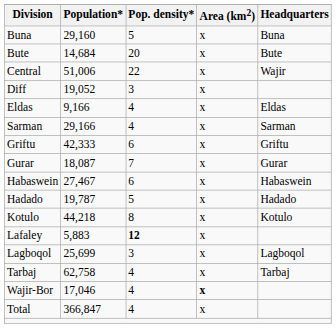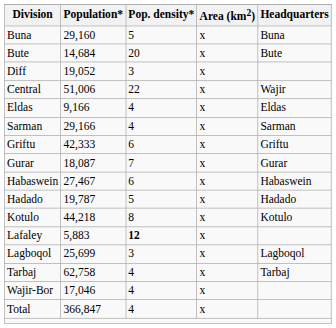 <table class="wikitable">
 <tr>
 </tr>
 <tr>
 <th>Division</th>
 <th>Population*</th>
 <th>Pop. density*</th>
 <th>Area (km<sup>2</sup>)</th>
 <th>Headquarters</th>
 </tr>
 <tr>
 <td>Buna</td>
 <td>29,160</td>
 <td>5</td>
 <td>x</td>
 <td>Buna</td>
 </tr>
 <tr>
 <td>Bute</td>
 <td>14,684</td>
 <td>20</td>
 <td>x</td>
 <td>Bute</td>
 </tr>
 <tr>
+<td>Diff</td>
+<td>19,052</td>
+<td>3</td>
+<td>x</td>
+<td></td>
+</tr>
+<tr>
 <td>Central</td>
 <td>51,006</td>
 <td>22</td>
 <td>x</td>
 <td>Wajir</td>
-</tr>
-<tr>
-<td>Diff</td>
-<td>19,052</td>
-<td>3</td>
-<td>x</td>
-<td></td>
 </tr>
 <tr>
 <td>Eldas</td>
 <td>9,166</td>
 <td>4</td>
 <td>x</td>
 <td>Eldas</td>
 </tr>
 <tr>
 <td>Sarman</td>
 <td>29,166</td>
 <td>4</td>
 <td>x</td>
 <td>Sarman</td>
 </tr>
 <tr>
 <td>Griftu</td>
 <td>42,333</td>
 <td>6</td>
 <td>x</td>
 <td>Griftu</td>
 </tr>
 <tr>
 <td>Gurar</td>
 <td>18,087</td>
 <td>7</td>
 <td>x</td>
 <td>Gurar</td>
 </tr>
 <tr>
 <td>Habaswein</td>
 <td>27,467</td>
 <td>6</td>
 <td>x</td>
 <td>Habaswein</td>
 </tr>
 <tr>
 <td>Hadado</td>
 <td>19,787</td>
 <td>5</td>
 <td>x</td>
 <td>Hadado</td>
 </tr>
 <tr>
 <td>Kotulo</td>
 <td>44,218</td>
 <td>8</td>
 <td>x</td>
 <td>Kotulo</td>
 </tr>
 <tr>
 <td>Lafaley</td>
 <td>5,883</td>
 <td><strong>12</strong></td>
 <td>x</td>
 <td></td>
 </tr>
 <tr>
 <td>Lagboqol</td>
 <td>25,699</td>
 <td>3</td>
 <td>x</td>
 <td>Lagboqol</td>
 </tr>
 <tr>
 <td>Tarbaj</td>
 <td>62,758</td>
 <td>4</td>
 <td>x</td>
 <td>Tarbaj</td>
 </tr>
 <tr>
 <td>Wajir-Bor</td>
 <td>17,046</td>
 <td>4</td>
-<td><strong>x</strong></td>
+<td>x</td>
 <td></td>
 </tr>
 <tr>
 <td>Total</td>
 <td>366,847</td>
 <td>4</td>
 <td>x</td>
 <td></td>
 </tr>
 <tr>
 <td colspan=5></td>
 </tr>
 </table>
